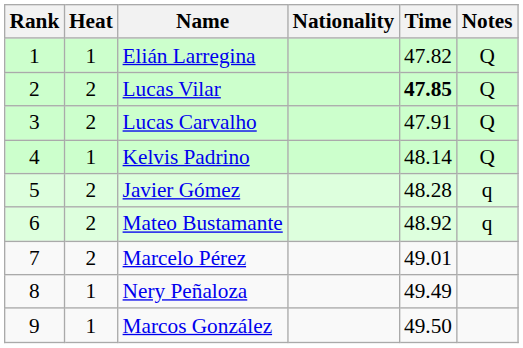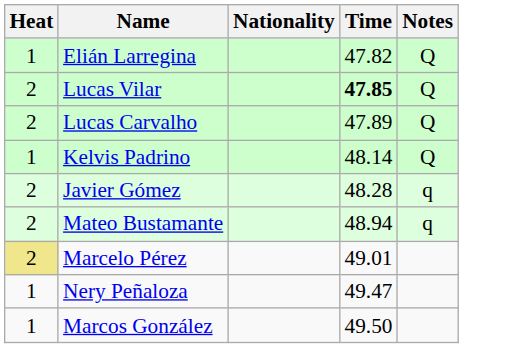 <table class="wikitable sortable" style="text-align:center">
 <tr>
-<th>Rank</th>
 <th>Heat</th>
 <th>Name</th>
 <th>Nationality</th>
 <th>Time</th>
 <th>Notes</th>
 </tr>
 <tr bgcolor=ccffcc>
 <td>1</td>
-<td>1</td>
 <td align=left><a href='#'>Elián Larregina</a></td>
 <td align=left></td>
 <td>47.82</td>
 <td>Q</td>
 </tr>
 <tr bgcolor=ccffcc>
 <td>2</td>
-<td>2</td>
 <td align=left><a href='#'>Lucas Vilar</a></td>
 <td align=left></td>
 <td><strong>47.85</strong></td>
 <td>Q</td>
 </tr>
 <tr bgcolor=ccffcc>
-<td>3</td>
 <td>2</td>
 <td align=left><a href='#'>Lucas Carvalho</a></td>
 <td align=left></td>
-<td>47.91</td>
+<td>47.89</td>
 <td>Q</td>
 </tr>
 <tr bgcolor=ccffcc>
-<td>4</td>
 <td>1</td>
 <td align=left><a href='#'>Kelvis Padrino</a></td>
 <td align=left></td>
 <td>48.14</td>
 <td>Q</td>
 </tr>
 <tr bgcolor=ddffdd>
-<td>5</td>
 <td>2</td>
 <td align=left><a href='#'>Javier Gómez</a></td>
 <td align=left></td>
 <td>48.28</td>
 <td>q</td>
 </tr>
 <tr bgcolor=ddffdd>
-<td>6</td>
 <td>2</td>
 <td align=left><a href='#'>Mateo Bustamante</a></td>
 <td align=left></td>
-<td>48.92</td>
+<td>48.94</td>
 <td>q</td>
 </tr>
 <tr>
-<td>7</td>
-<td>2</td>
+<td style="background: khaki;">2</td>
 <td align=left><a href='#'>Marcelo Pérez</a></td>
 <td align=left></td>
 <td>49.01</td>
 <td></td>
 </tr>
 <tr>
-<td>8</td>
 <td>1</td>
 <td align=left><a href='#'>Nery Peñaloza</a></td>
 <td align=left></td>
-<td>49.49</td>
+<td>49.47</td>
 <td></td>
 </tr>
 <tr>
-<td>9</td>
 <td>1</td>
 <td align=left><a href='#'>Marcos González</a></td>
 <td align=left></td>
 <td>49.50</td>
 <td></td>
 </tr>
 </table>
